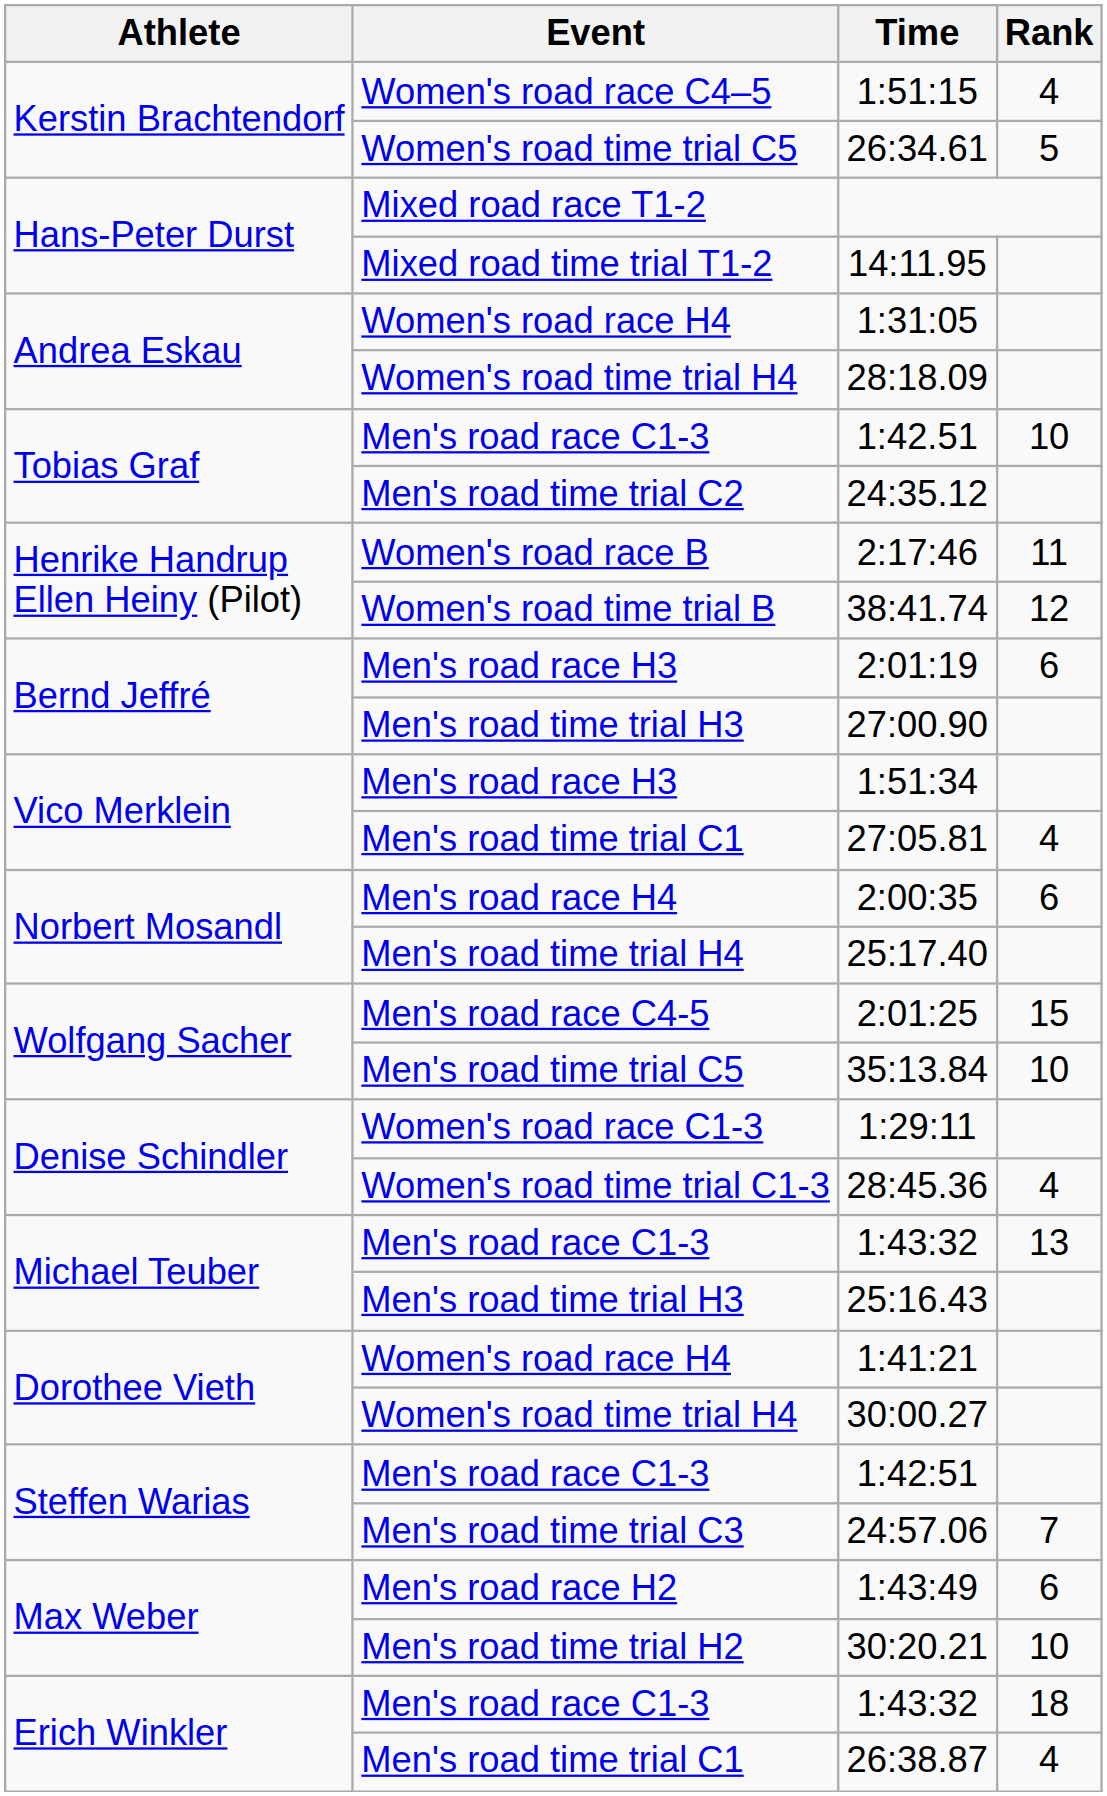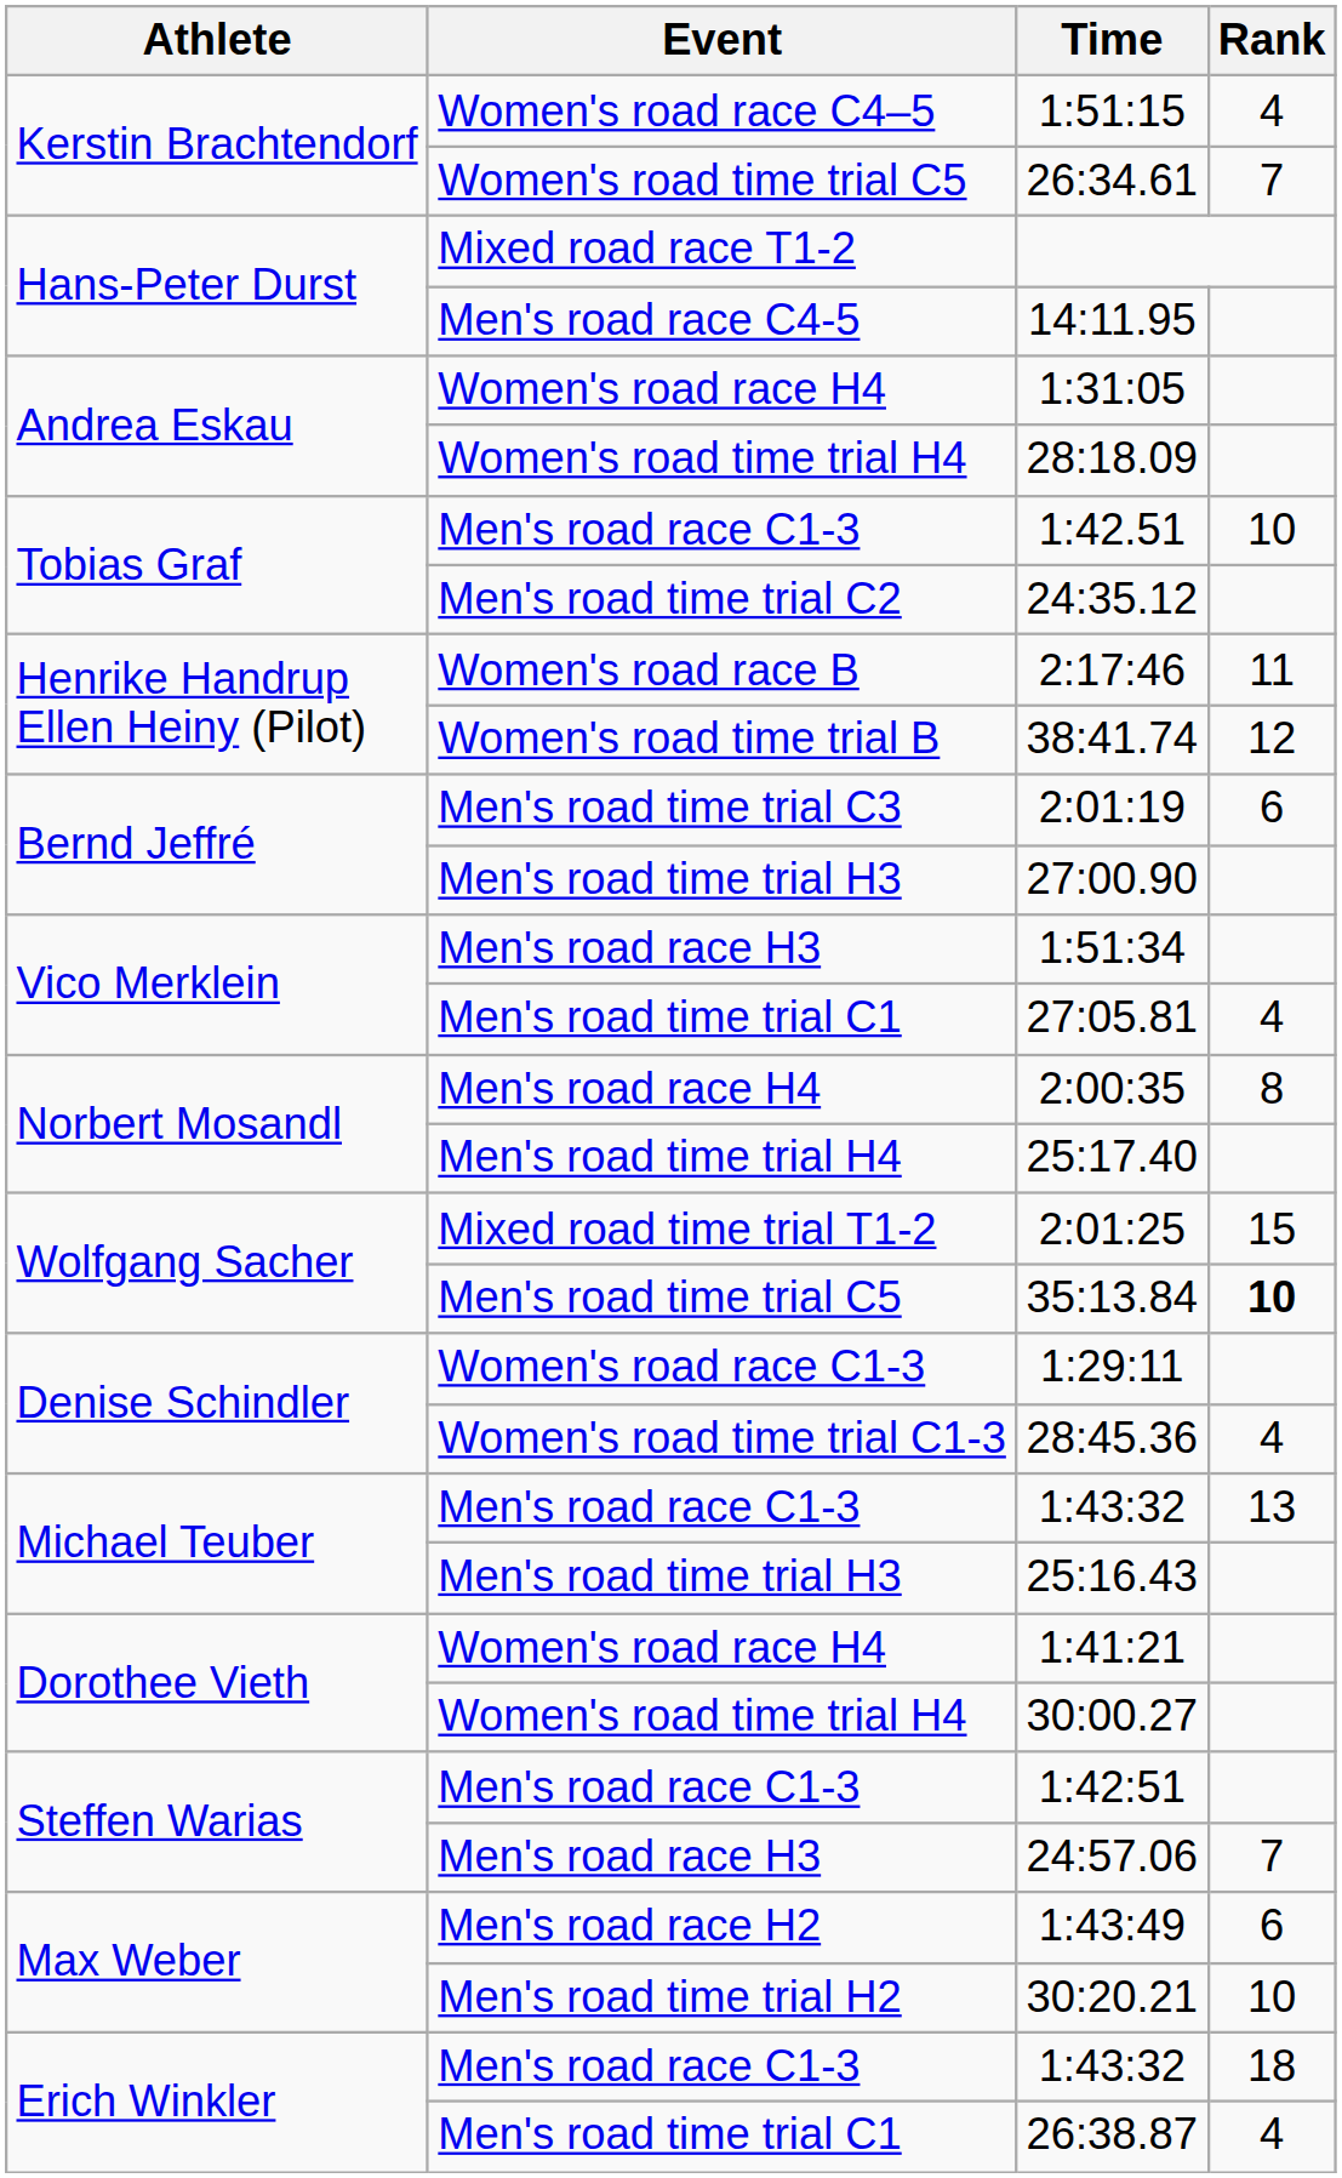 <table class=wikitable>
 <tr>
 <th>Athlete</th>
 <th>Event</th>
 <th>Time</th>
 <th>Rank</th>
 </tr>
 <tr>
 <td rowspan="2"><a href='#'>Kerstin Brachtendorf</a></td>
 <td><a href='#'>Women's road race C4–5</a></td>
 <td style="text-align:center;">1:51:15</td>
 <td style="text-align:center;">4</td>
 </tr>
 <tr>
 <td><a href='#'>Women's road time trial C5</a></td>
 <td style="text-align:center;">26:34.61</td>
-<td style="text-align:center;">5</td>
+<td style="text-align:center;">7</td>
 </tr>
 <tr>
 <td rowspan="2"><a href='#'>Hans-Peter Durst</a></td>
 <td><a href='#'>Mixed road race T1-2</a></td>
 <td style="text-align:center;" colspan="2"></td>
 </tr>
 <tr>
-<td><a href='#'>Mixed road time trial T1-2</a></td>
+<td><a href='#'>Men's road race C4-5</a></td>
 <td style="text-align:center;">14:11.95</td>
 <td style="text-align:center;"></td>
 </tr>
 <tr>
 <td rowspan="2"><a href='#'>Andrea Eskau</a></td>
 <td><a href='#'>Women's road race H4</a></td>
 <td style="text-align:center;">1:31:05</td>
 <td style="text-align:center;"></td>
 </tr>
 <tr>
 <td><a href='#'>Women's road time trial H4</a></td>
 <td style="text-align:center;">28:18.09</td>
 <td style="text-align:center;"></td>
 </tr>
 <tr>
 <td rowspan="2"><a href='#'>Tobias Graf</a></td>
 <td><a href='#'>Men's road race C1-3</a></td>
 <td style="text-align:center;">1:42.51</td>
 <td style="text-align:center;">10</td>
 </tr>
 <tr>
 <td><a href='#'>Men's road time trial C2</a></td>
 <td style="text-align:center;">24:35.12</td>
 <td style="text-align:center;"></td>
 </tr>
 <tr>
 <td rowspan="2"><a href='#'>Henrike Handrup</a><br><a href='#'>Ellen Heiny</a> (Pilot)</td>
 <td><a href='#'>Women's road race B</a></td>
 <td style="text-align:center;">2:17:46</td>
 <td style="text-align:center;">11</td>
 </tr>
 <tr>
 <td><a href='#'>Women's road time trial B</a></td>
 <td style="text-align:center;">38:41.74</td>
 <td style="text-align:center;">12</td>
 </tr>
 <tr>
 <td rowspan="2"><a href='#'>Bernd Jeffré</a></td>
-<td><a href='#'>Men's road race H3</a></td>
+<td><a href='#'>Men's road time trial C3</a></td>
 <td style="text-align:center;">2:01:19</td>
 <td style="text-align:center;">6</td>
 </tr>
 <tr>
 <td><a href='#'>Men's road time trial H3</a></td>
 <td style="text-align:center;">27:00.90</td>
 <td style="text-align:center;"></td>
 </tr>
 <tr>
 <td rowspan="2"><a href='#'>Vico Merklein</a></td>
 <td><a href='#'>Men's road race H3</a></td>
 <td style="text-align:center;">1:51:34</td>
 <td style="text-align:center;"></td>
 </tr>
 <tr>
 <td><a href='#'>Men's road time trial C1</a></td>
 <td style="text-align:center;">27:05.81</td>
 <td style="text-align:center;">4</td>
 </tr>
 <tr>
 <td rowspan="2"><a href='#'>Norbert Mosandl</a></td>
 <td><a href='#'>Men's road race H4</a></td>
 <td style="text-align:center;">2:00:35</td>
-<td style="text-align:center;">6</td>
+<td style="text-align:center;">8</td>
 </tr>
 <tr>
 <td><a href='#'>Men's road time trial H4</a></td>
 <td style="text-align:center;">25:17.40</td>
 <td style="text-align:center;"></td>
 </tr>
 <tr>
 <td rowspan="2"><a href='#'>Wolfgang Sacher</a></td>
-<td><a href='#'>Men's road race C4-5</a></td>
+<td><a href='#'>Mixed road time trial T1-2</a></td>
 <td style="text-align:center;">2:01:25</td>
 <td style="text-align:center;">15</td>
 </tr>
 <tr>
 <td><a href='#'>Men's road time trial C5</a></td>
 <td style="text-align:center;">35:13.84</td>
-<td style="text-align:center;">10</td>
+<td style="text-align:center;"><strong>10</strong></td>
 </tr>
 <tr>
 <td rowspan="2"><a href='#'>Denise Schindler</a></td>
 <td><a href='#'>Women's road race C1-3</a></td>
 <td style="text-align:center;">1:29:11</td>
 <td style="text-align:center;"></td>
 </tr>
 <tr>
 <td><a href='#'>Women's road time trial C1-3</a></td>
 <td style="text-align:center;">28:45.36</td>
 <td style="text-align:center;">4</td>
 </tr>
 <tr>
 <td rowspan="2"><a href='#'>Michael Teuber</a></td>
 <td><a href='#'>Men's road race C1-3</a></td>
 <td style="text-align:center;">1:43:32</td>
 <td style="text-align:center;">13</td>
 </tr>
 <tr>
 <td><a href='#'>Men's road time trial H3</a></td>
 <td style="text-align:center;">25:16.43</td>
 <td style="text-align:center;"></td>
 </tr>
 <tr>
 <td rowspan="2"><a href='#'>Dorothee Vieth</a></td>
 <td><a href='#'>Women's road race H4</a></td>
 <td style="text-align:center;">1:41:21</td>
 <td style="text-align:center;"></td>
 </tr>
 <tr>
 <td><a href='#'>Women's road time trial H4</a></td>
 <td style="text-align:center;">30:00.27</td>
 <td style="text-align:center;"></td>
 </tr>
 <tr>
 <td rowspan="2"><a href='#'>Steffen Warias</a></td>
 <td><a href='#'>Men's road race C1-3</a></td>
 <td style="text-align:center;">1:42:51</td>
 <td style="text-align:center;"></td>
 </tr>
 <tr>
-<td><a href='#'>Men's road time trial C3</a></td>
+<td><a href='#'>Men's road race H3</a></td>
 <td style="text-align:center;">24:57.06</td>
 <td style="text-align:center;">7</td>
 </tr>
 <tr>
 <td rowspan="2"><a href='#'>Max Weber</a></td>
 <td><a href='#'>Men's road race H2</a></td>
 <td style="text-align:center;">1:43:49</td>
 <td style="text-align:center;">6</td>
 </tr>
 <tr>
 <td><a href='#'>Men's road time trial H2</a></td>
 <td style="text-align:center;">30:20.21</td>
 <td style="text-align:center;">10</td>
 </tr>
 <tr>
 <td rowspan="2"><a href='#'>Erich Winkler</a></td>
 <td><a href='#'>Men's road race C1-3</a></td>
 <td style="text-align:center;">1:43:32</td>
 <td style="text-align:center;">18</td>
 </tr>
 <tr>
 <td><a href='#'>Men's road time trial C1</a></td>
 <td style="text-align:center;">26:38.87</td>
 <td style="text-align:center;">4</td>
 </tr>
 </table>
